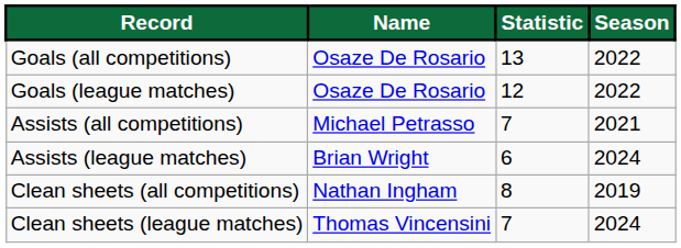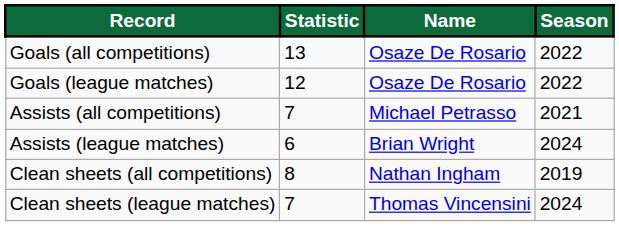 <table class="wikitable">
 <tr>
 <th style="background:#0d6a3a; color:#FFFFFF; border:2px solid #000000;" scope="col">Record</th>
+<th style="background:#0d6a3a; color:#FFFFFF; border:2px solid #000000;" scope="col">Statistic</th>
 <th style="background:#0d6a3a; color:#FFFFFF; border:2px solid #000000;" scope="col">Name</th>
-<th style="background:#0d6a3a; color:#FFFFFF; border:2px solid #000000;" scope="col">Statistic</th>
 <th style="background:#0d6a3a; color:#FFFFFF; border:2px solid #000000;" scope="col">Season</th>
 </tr>
 <tr>
 <td>Goals (all competitions)</td>
+<td>13</td>
 <td><a href='#'>Osaze De Rosario</a></td>
-<td>13</td>
 <td>2022</td>
 </tr>
 <tr>
 <td>Goals (league matches)</td>
+<td>12</td>
 <td><a href='#'>Osaze De Rosario</a></td>
-<td>12</td>
 <td>2022</td>
 </tr>
 <tr>
 <td>Assists (all competitions)</td>
+<td>7</td>
 <td><a href='#'>Michael Petrasso</a></td>
-<td>7</td>
 <td>2021</td>
 </tr>
 <tr>
 <td>Assists (league matches)</td>
+<td>6</td>
 <td><a href='#'>Brian Wright</a></td>
-<td>6</td>
 <td>2024</td>
 </tr>
 <tr>
 <td>Clean sheets (all competitions)</td>
+<td>8</td>
 <td><a href='#'>Nathan Ingham</a></td>
-<td>8</td>
 <td>2019</td>
 </tr>
 <tr>
 <td>Clean sheets (league matches)</td>
+<td>7</td>
 <td><a href='#'>Thomas Vincensini</a></td>
-<td>7</td>
 <td>2024</td>
 </tr>
 </table>
